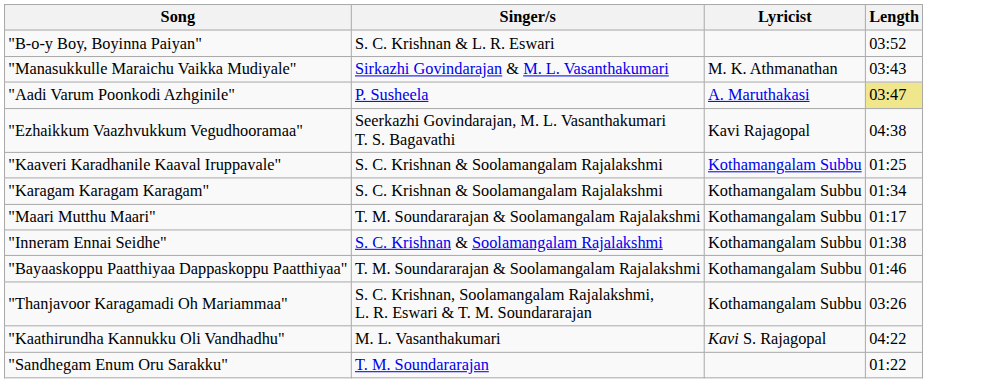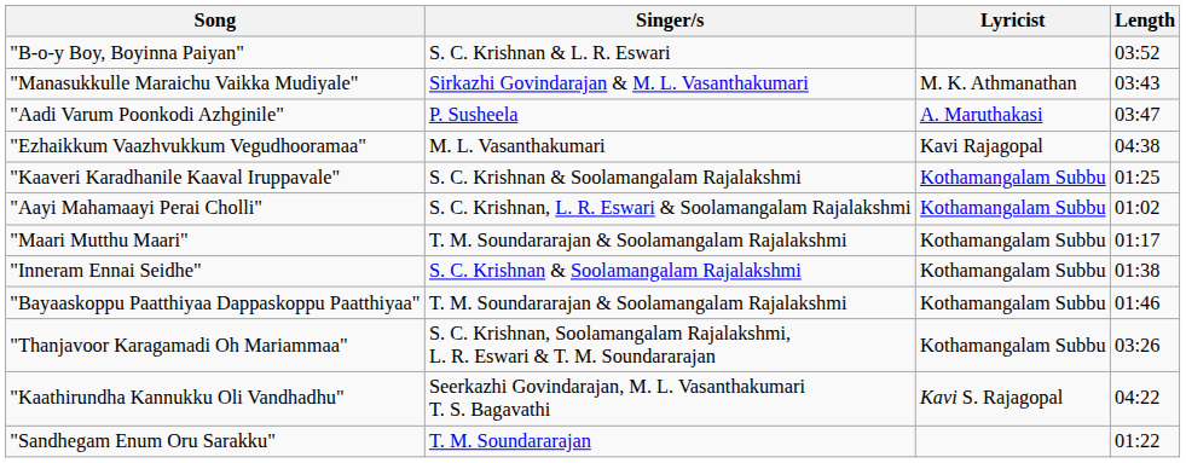 <table class="wikitable">
 <tr>
 <th>Song</th>
 <th>Singer/s</th>
 <th>Lyricist</th>
 <th>Length</th>
 </tr>
 <tr>
 <td>"B-o-y Boy, Boyinna Paiyan"</td>
 <td>S. C. Krishnan & L. R. Eswari</td>
 <td></td>
 <td>03:52</td>
 </tr>
 <tr>
 <td>"Manasukkulle Maraichu Vaikka Mudiyale"</td>
 <td><a href='#'>Sirkazhi Govindarajan</a> & <a href='#'>M. L. Vasanthakumari</a></td>
 <td>M. K. Athmanathan</td>
 <td>03:43</td>
 </tr>
 <tr>
 <td>"Aadi Varum Poonkodi Azhginile"</td>
 <td><a href='#'>P. Susheela</a></td>
 <td><a href='#'>A. Maruthakasi</a></td>
-<td style="background: khaki;">03:47</td>
+<td>03:47</td>
 </tr>
 <tr>
 <td>"Ezhaikkum Vaazhvukkum Vegudhooramaa"</td>
-<td>Seerkazhi Govindarajan, M. L. Vasanthakumari<br>T. S. Bagavathi</td>
+<td>M. L. Vasanthakumari</td>
 <td>Kavi Rajagopal</td>
 <td>04:38</td>
 </tr>
 <tr>
 <td>"Kaaveri Karadhanile Kaaval Iruppavale"</td>
 <td>S. C. Krishnan & Soolamangalam Rajalakshmi</td>
 <td><a href='#'>Kothamangalam Subbu</a></td>
 <td>01:25</td>
 </tr>
 <tr>
-<td>"Karagam Karagam Karagam"</td>
-<td>S. C. Krishnan  & Soolamangalam Rajalakshmi</td>
-<td>Kothamangalam Subbu</td>
-<td>01:34</td>
+<td>"Aayi Mahamaayi Perai Cholli"</td>
+<td>S. C. Krishnan, <a href='#'>L. R. Eswari</a> & Soolamangalam Rajalakshmi</td>
+<td><a href='#'>Kothamangalam Subbu</a></td>
+<td>01:02</td>
 </tr>
 <tr>
 <td>"Maari Mutthu Maari"</td>
 <td>T. M. Soundararajan & Soolamangalam Rajalakshmi</td>
 <td>Kothamangalam Subbu</td>
 <td>01:17</td>
 </tr>
 <tr>
 <td>"Inneram Ennai Seidhe"</td>
 <td><a href='#'>S. C. Krishnan</a> & <a href='#'>Soolamangalam Rajalakshmi</a></td>
 <td>Kothamangalam Subbu</td>
 <td>01:38</td>
 </tr>
 <tr>
 <td>"Bayaaskoppu Paatthiyaa Dappaskoppu Paatthiyaa"</td>
 <td>T. M. Soundararajan & Soolamangalam Rajalakshmi</td>
 <td>Kothamangalam Subbu</td>
 <td>01:46</td>
 </tr>
 <tr>
 <td>"Thanjavoor Karagamadi Oh Mariammaa"</td>
 <td>S. C. Krishnan, Soolamangalam Rajalakshmi,<br>L. R. Eswari & T. M. Soundararajan</td>
 <td>Kothamangalam Subbu</td>
 <td>03:26</td>
 </tr>
 <tr>
 <td>"Kaathirundha Kannukku Oli Vandhadhu"</td>
-<td>M. L. Vasanthakumari</td>
+<td>Seerkazhi Govindarajan, M. L. Vasanthakumari<br>T. S. Bagavathi</td>
 <td><em>Kavi</em> S. Rajagopal</td>
 <td>04:22</td>
 </tr>
 <tr>
 <td>"Sandhegam Enum Oru Sarakku"</td>
 <td><a href='#'>T. M. Soundararajan</a></td>
 <td></td>
 <td>01:22</td>
 </tr>
 </table>
